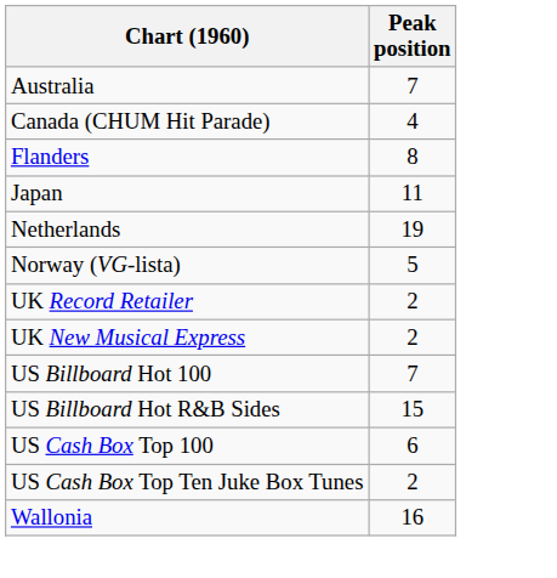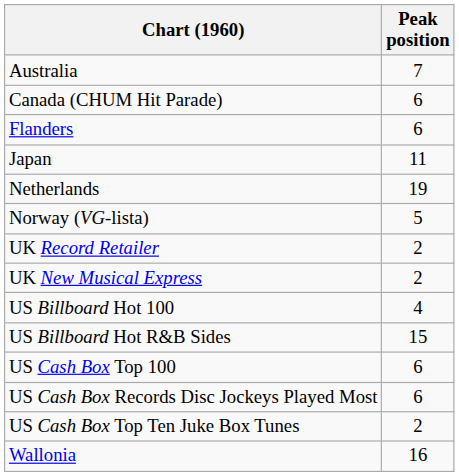 <table class="wikitable sortable">
 <tr>
 <th>Chart (1960)</th>
 <th>Peak<br>position</th>
 </tr>
 <tr>
 <td>Australia</td>
 <td align="center">7</td>
 </tr>
 <tr>
 <td>Canada (CHUM Hit Parade)</td>
-<td align="center">4</td>
+<td align="center">6</td>
 </tr>
 <tr>
 <td><a href='#'>Flanders</a></td>
-<td align="center">8</td>
+<td align="center">6</td>
 </tr>
 <tr>
 <td>Japan</td>
 <td align="center">11</td>
 </tr>
 <tr>
 <td>Netherlands</td>
 <td align="center">19</td>
 </tr>
 <tr>
 <td>Norway (<em>VG</em>-lista)</td>
 <td align="center">5</td>
 </tr>
 <tr>
 <td>UK <em><a href='#'>Record Retailer</a></em></td>
 <td align="center">2</td>
 </tr>
 <tr>
 <td>UK <em><a href='#'>New Musical Express</a></em></td>
 <td align="center">2</td>
 </tr>
 <tr>
 <td>US <em>Billboard</em> Hot 100</td>
-<td align="center">7</td>
+<td align="center">4</td>
 </tr>
 <tr>
 <td>US <em>Billboard</em> Hot R&B Sides</td>
 <td align="center">15</td>
 </tr>
 <tr>
 <td>US <em><a href='#'>Cash Box</a></em> Top 100</td>
+<td align="center">6</td>
+</tr>
+<tr>
+<td>US <em>Cash Box</em> Records Disc Jockeys Played Most</td>
 <td align="center">6</td>
 </tr>
 <tr>
 <td>US <em>Cash Box</em> Top Ten Juke Box Tunes</td>
 <td align="center">2</td>
 </tr>
 <tr>
 <td><a href='#'>Wallonia</a></td>
 <td align="center">16</td>
 </tr>
 </table>
